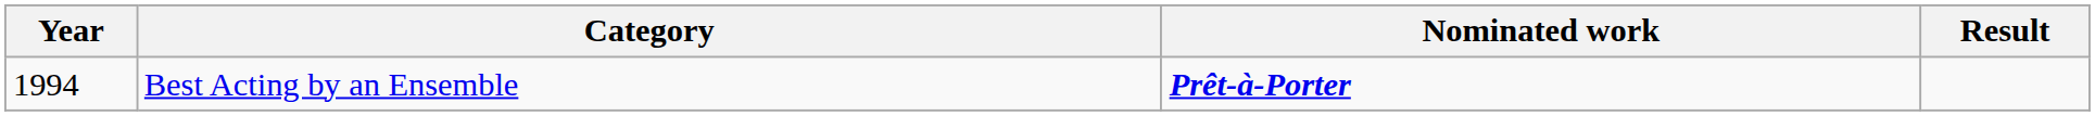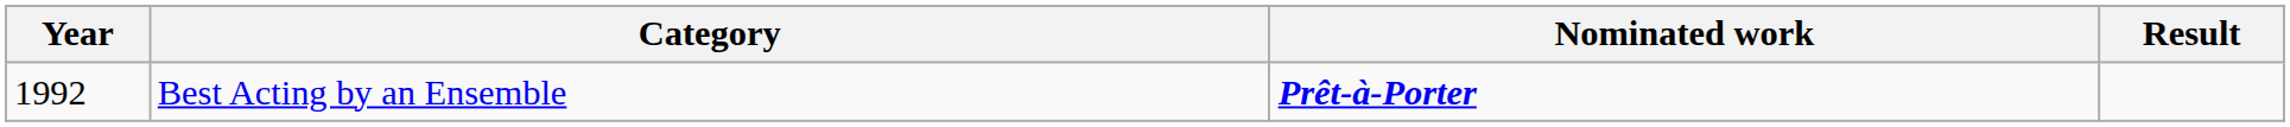 <table width="80%" class="wikitable">
 <tr>
 <th width="10">Year</th>
 <th width="300">Category</th>
 <th width="220">Nominated work</th>
 <th width="30">Result</th>
 </tr>
 <tr>
-<td>1994</td>
+<td>1992</td>
 <td><a href='#'>Best Acting by an Ensemble</a></td>
 <td><strong><em><a href='#'>Prêt-à-Porter</a></em></strong></td>
 <td></td>
 </tr>
 </table>
